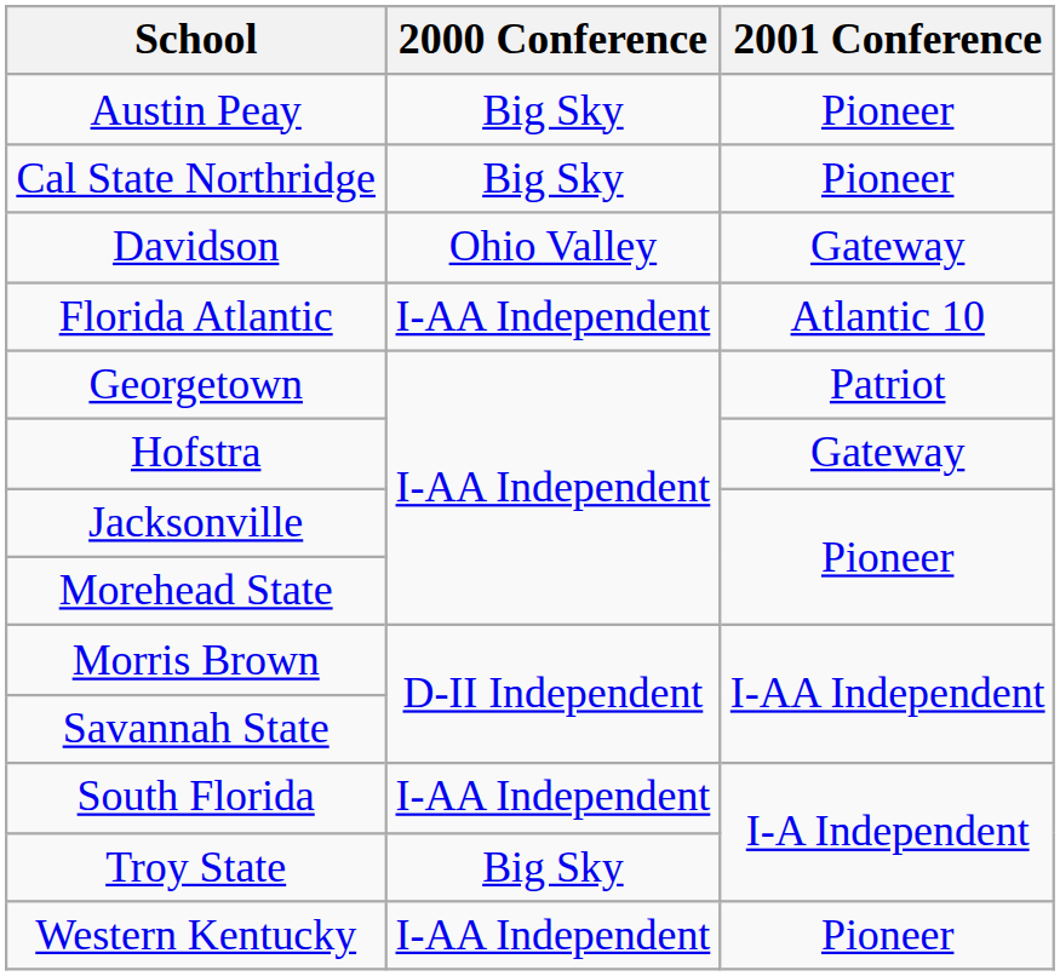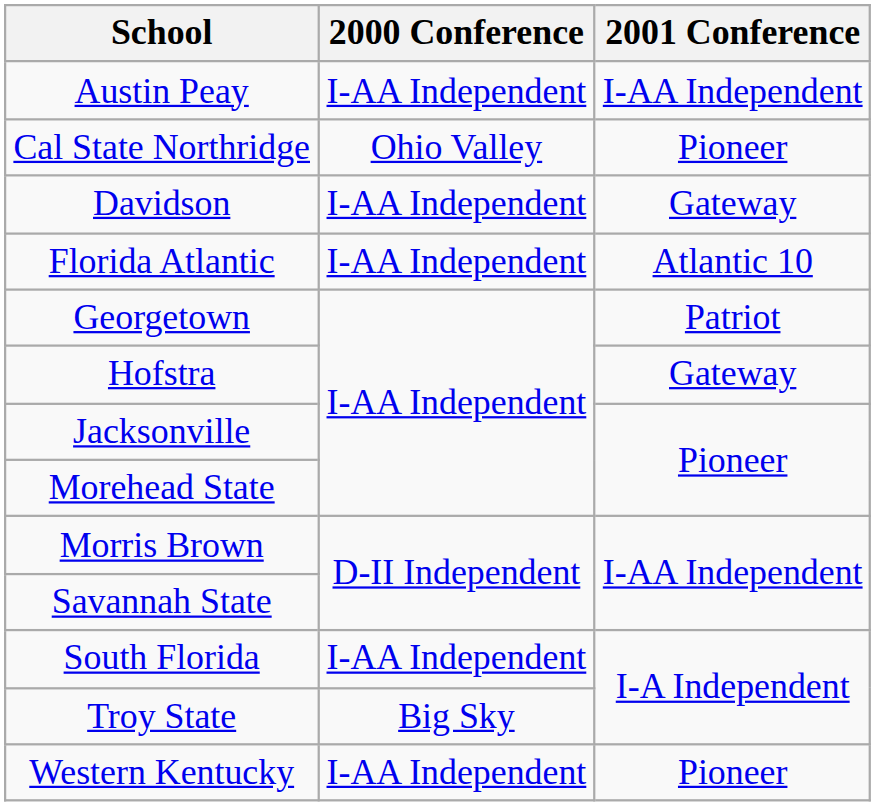 <table class="wikitable sortable">
 <tr>
 <th>School</th>
 <th>2000 Conference</th>
 <th>2001 Conference</th>
 </tr>
 <tr style="text-align:center;">
 <td><a href='#'>Austin Peay</a></td>
-<td><a href='#'>Big Sky</a></td>
-<td><a href='#'>Pioneer</a></td>
+<td><a href='#'>I-AA Independent</a></td>
+<td><a href='#'>I-AA Independent</a></td>
 </tr>
 <tr style="text-align:center;">
 <td><a href='#'>Cal State Northridge</a></td>
-<td><a href='#'>Big Sky</a></td>
+<td><a href='#'>Ohio Valley</a></td>
 <td><a href='#'>Pioneer</a></td>
 </tr>
 <tr style="text-align:center;">
 <td><a href='#'>Davidson</a></td>
-<td><a href='#'>Ohio Valley</a></td>
+<td><a href='#'>I-AA Independent</a></td>
 <td><a href='#'>Gateway</a></td>
 </tr>
 <tr style="text-align:center;">
 <td><a href='#'>Florida Atlantic</a></td>
 <td><a href='#'>I-AA Independent</a></td>
 <td><a href='#'>Atlantic 10</a></td>
 </tr>
 <tr style="text-align:center;">
 <td><a href='#'>Georgetown</a></td>
 <td rowspan="4"><a href='#'>I-AA Independent</a></td>
 <td><a href='#'>Patriot</a></td>
 </tr>
 <tr style="text-align:center;">
 <td><a href='#'>Hofstra</a></td>
 <td><a href='#'>Gateway</a></td>
 </tr>
 <tr style="text-align:center;">
 <td><a href='#'>Jacksonville</a></td>
 <td rowspan="2"><a href='#'>Pioneer</a></td>
 </tr>
 <tr style="text-align:center;">
 <td><a href='#'>Morehead State</a></td>
 </tr>
 <tr style="text-align:center;">
 <td><a href='#'>Morris Brown</a></td>
 <td rowspan="2"><a href='#'>D-II Independent</a></td>
 <td rowspan="2"><a href='#'>I-AA Independent</a></td>
 </tr>
 <tr style="text-align:center;">
 <td><a href='#'>Savannah State</a></td>
 </tr>
 <tr style="text-align:center;">
 <td><a href='#'>South Florida</a></td>
 <td><a href='#'>I-AA Independent</a></td>
 <td rowspan="2"><a href='#'>I-A Independent</a></td>
 </tr>
 <tr style="text-align:center;">
 <td><a href='#'>Troy State</a></td>
 <td><a href='#'>Big Sky</a></td>
 </tr>
 <tr style="text-align:center;">
 <td><a href='#'>Western Kentucky</a></td>
 <td><a href='#'>I-AA Independent</a></td>
 <td><a href='#'>Pioneer</a></td>
 </tr>
 </table>
